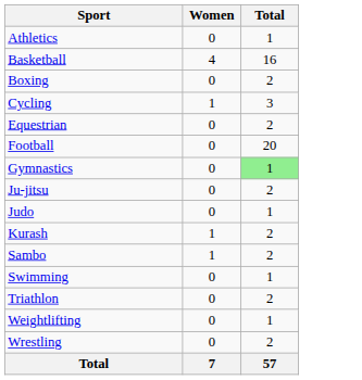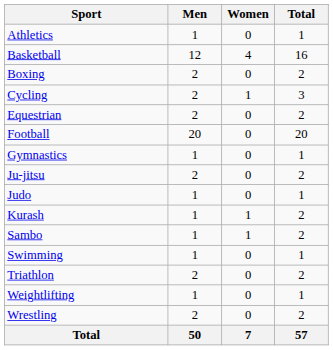 <table class="wikitable" style="text-align:center;">
 <tr>
 <th width=200>Sport</th>
+<th width=60>Men</th>
 <th width=60>Women</th>
 <th width=60>Total</th>
 </tr>
 <tr>
 <td align=left><a href='#'>Athletics</a></td>
+<td>1</td>
 <td>0</td>
 <td>1</td>
 </tr>
 <tr>
 <td align=left><a href='#'>Basketball</a></td>
+<td>12</td>
 <td>4</td>
 <td>16</td>
 </tr>
 <tr>
 <td align=left><a href='#'>Boxing</a></td>
+<td>2</td>
 <td>0</td>
 <td>2</td>
 </tr>
 <tr>
 <td align=left><a href='#'>Cycling</a></td>
+<td>2</td>
 <td>1</td>
 <td>3</td>
 </tr>
 <tr>
 <td align=left><a href='#'>Equestrian</a></td>
+<td>2</td>
 <td>0</td>
 <td>2</td>
 </tr>
 <tr>
 <td align=left><a href='#'>Football</a></td>
+<td>20</td>
 <td>0</td>
 <td>20</td>
 </tr>
 <tr>
 <td align=left><a href='#'>Gymnastics</a></td>
+<td>1</td>
 <td>0</td>
-<td style="background: lightgreen;">1</td>
+<td>1</td>
 </tr>
 <tr>
 <td align=left><a href='#'>Ju-jitsu</a></td>
+<td>2</td>
 <td>0</td>
 <td>2</td>
 </tr>
 <tr>
 <td align=left><a href='#'>Judo</a></td>
+<td>1</td>
 <td>0</td>
 <td>1</td>
 </tr>
 <tr>
 <td align=left><a href='#'>Kurash</a></td>
 <td>1</td>
+<td>1</td>
 <td>2</td>
 </tr>
 <tr>
 <td align=left><a href='#'>Sambo</a></td>
 <td>1</td>
+<td>1</td>
 <td>2</td>
 </tr>
 <tr>
 <td align=left><a href='#'>Swimming</a></td>
+<td>1</td>
 <td>0</td>
 <td>1</td>
 </tr>
 <tr>
 <td align=left><a href='#'>Triathlon</a></td>
+<td>2</td>
 <td>0</td>
 <td>2</td>
 </tr>
 <tr>
 <td align=left><a href='#'>Weightlifting</a></td>
+<td>1</td>
 <td>0</td>
 <td>1</td>
 </tr>
 <tr>
 <td align=left><a href='#'>Wrestling</a></td>
+<td>2</td>
 <td>0</td>
 <td>2</td>
 </tr>
 <tr>
 <th>Total</th>
+<th>50</th>
 <th>7</th>
 <th>57</th>
 </tr>
 </table>
